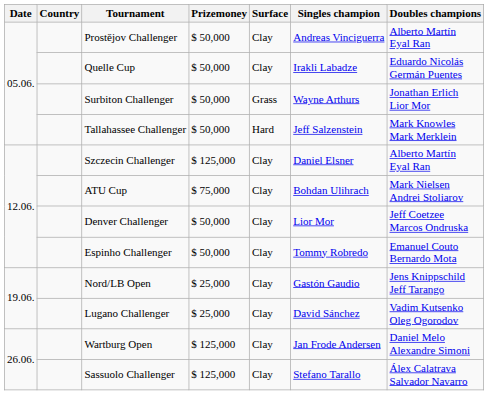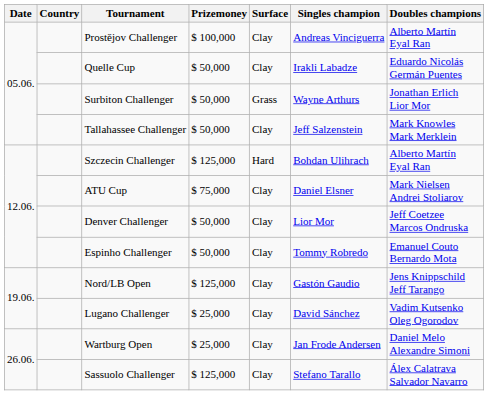 <table class="sortable wikitable" style=font-size:97%>
 <tr>
 <th>Date</th>
 <th>Country</th>
 <th>Tournament</th>
 <th>Prizemoney</th>
 <th>Surface</th>
 <th>Singles champion</th>
 <th>Doubles champions</th>
 </tr>
 <tr>
 <td rowspan="4">05.06.</td>
 <td></td>
 <td>Prostějov Challenger</td>
-<td>$ 50,000</td>
+<td>$ 100,000</td>
 <td>Clay</td>
 <td> <a href='#'>Andreas Vinciguerra</a></td>
 <td> <a href='#'>Alberto Martín</a> <br>  <a href='#'>Eyal Ran</a></td>
 </tr>
 <tr>
 <td></td>
 <td>Quelle Cup</td>
 <td>$ 50,000</td>
 <td>Clay</td>
 <td> <a href='#'>Irakli Labadze</a></td>
 <td> <a href='#'>Eduardo Nicolás</a><br> <a href='#'>Germán Puentes</a></td>
 </tr>
 <tr>
 <td></td>
 <td>Surbiton Challenger</td>
 <td>$ 50,000</td>
 <td>Grass</td>
 <td> <a href='#'>Wayne Arthurs</a></td>
 <td> <a href='#'>Jonathan Erlich</a><br> <a href='#'>Lior Mor</a></td>
 </tr>
 <tr>
 <td></td>
 <td>Tallahassee Challenger</td>
 <td>$ 50,000</td>
-<td>Hard</td>
+<td>Clay</td>
 <td> <a href='#'>Jeff Salzenstein</a></td>
 <td> <a href='#'>Mark Knowles</a> <br>  <a href='#'>Mark Merklein</a></td>
 </tr>
 <tr>
 <td rowspan="4">12.06.</td>
 <td></td>
 <td>Szczecin Challenger</td>
 <td>$ 125,000</td>
-<td>Clay</td>
-<td> <a href='#'>Daniel Elsner</a></td>
+<td>Hard</td>
+<td> <a href='#'>Bohdan Ulihrach</a></td>
 <td> <a href='#'>Alberto Martín</a><br> <a href='#'>Eyal Ran</a></td>
 </tr>
 <tr>
 <td></td>
 <td>ATU Cup</td>
 <td>$ 75,000</td>
 <td>Clay</td>
-<td> <a href='#'>Bohdan Ulihrach</a></td>
+<td> <a href='#'>Daniel Elsner</a></td>
 <td> <a href='#'>Mark Nielsen</a><br> <a href='#'>Andrei Stoliarov</a></td>
 </tr>
 <tr>
 <td></td>
 <td>Denver Challenger</td>
 <td>$ 50,000</td>
 <td>Clay</td>
 <td> <a href='#'>Lior Mor</a></td>
 <td> <a href='#'>Jeff Coetzee</a> <br>  <a href='#'>Marcos Ondruska</a></td>
 </tr>
 <tr>
 <td></td>
 <td>Espinho Challenger</td>
 <td>$ 50,000</td>
 <td>Clay</td>
 <td> <a href='#'>Tommy Robredo</a></td>
 <td> <a href='#'>Emanuel Couto</a><br> <a href='#'>Bernardo Mota</a></td>
 </tr>
 <tr>
 <td rowspan="2">19.06.</td>
 <td></td>
 <td>Nord/LB Open</td>
-<td>$ 25,000</td>
+<td>$ 125,000</td>
 <td>Clay</td>
 <td> <a href='#'>Gastón Gaudio</a></td>
 <td> <a href='#'>Jens Knippschild</a><br> <a href='#'>Jeff Tarango</a></td>
 </tr>
 <tr>
 <td></td>
 <td>Lugano Challenger</td>
 <td>$ 25,000</td>
 <td>Clay</td>
 <td> <a href='#'>David Sánchez</a></td>
 <td> <a href='#'>Vadim Kutsenko</a> <br> <a href='#'>Oleg Ogorodov</a></td>
 </tr>
 <tr>
 <td rowspan="2">26.06.</td>
 <td></td>
 <td>Wartburg Open</td>
-<td>$ 125,000</td>
+<td>$ 25,000</td>
 <td>Clay</td>
 <td> <a href='#'>Jan Frode Andersen</a></td>
 <td> <a href='#'>Daniel Melo</a><br> <a href='#'>Alexandre Simoni</a></td>
 </tr>
 <tr>
 <td></td>
 <td>Sassuolo Challenger</td>
 <td>$ 125,000</td>
 <td>Clay</td>
 <td> <a href='#'>Stefano Tarallo</a></td>
 <td> <a href='#'>Álex Calatrava</a><br> <a href='#'>Salvador Navarro</a></td>
 </tr>
 </table>
